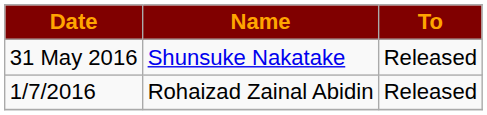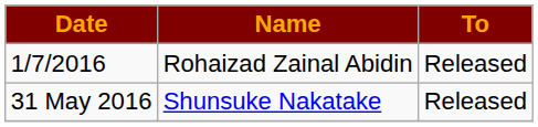 <table class="wikitable sortable">
 <tr>
 <th style="background:Maroon; color:Orange;">Date</th>
 <th style="background:Maroon; color:Orange;">Name</th>
 <th style="background:Maroon; color:Orange;">To</th>
 </tr>
 <tr>
+<td>1/7/2016</td>
+<td> Rohaizad Zainal Abidin</td>
+<td>Released</td>
+</tr>
+<tr>
 <td>31 May 2016</td>
 <td> <a href='#'>Shunsuke Nakatake</a></td>
 <td>Released</td>
 </tr>
 <tr>
-<td>1/7/2016</td>
-<td> Rohaizad Zainal Abidin</td>
-<td>Released</td>
-</tr>
-<tr>
 </tr>
 </table>
